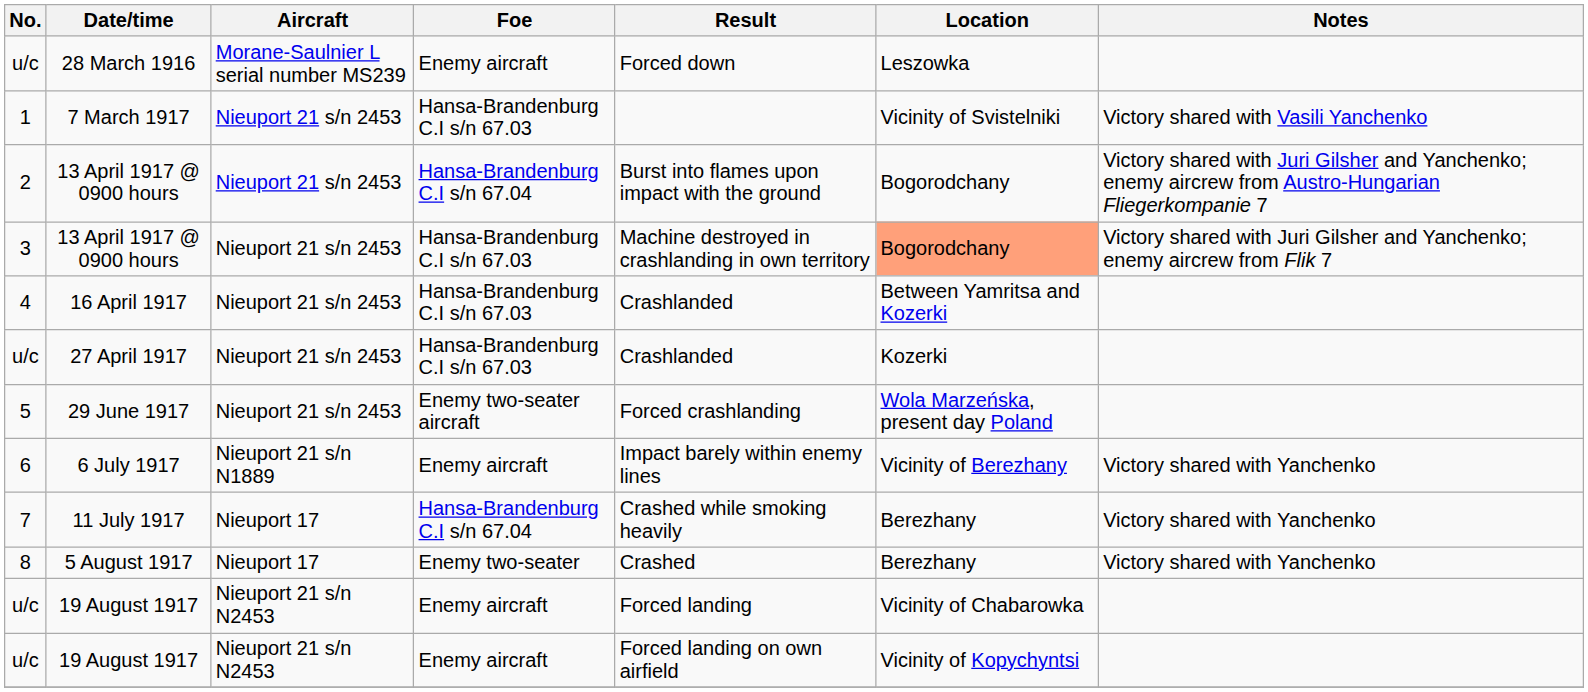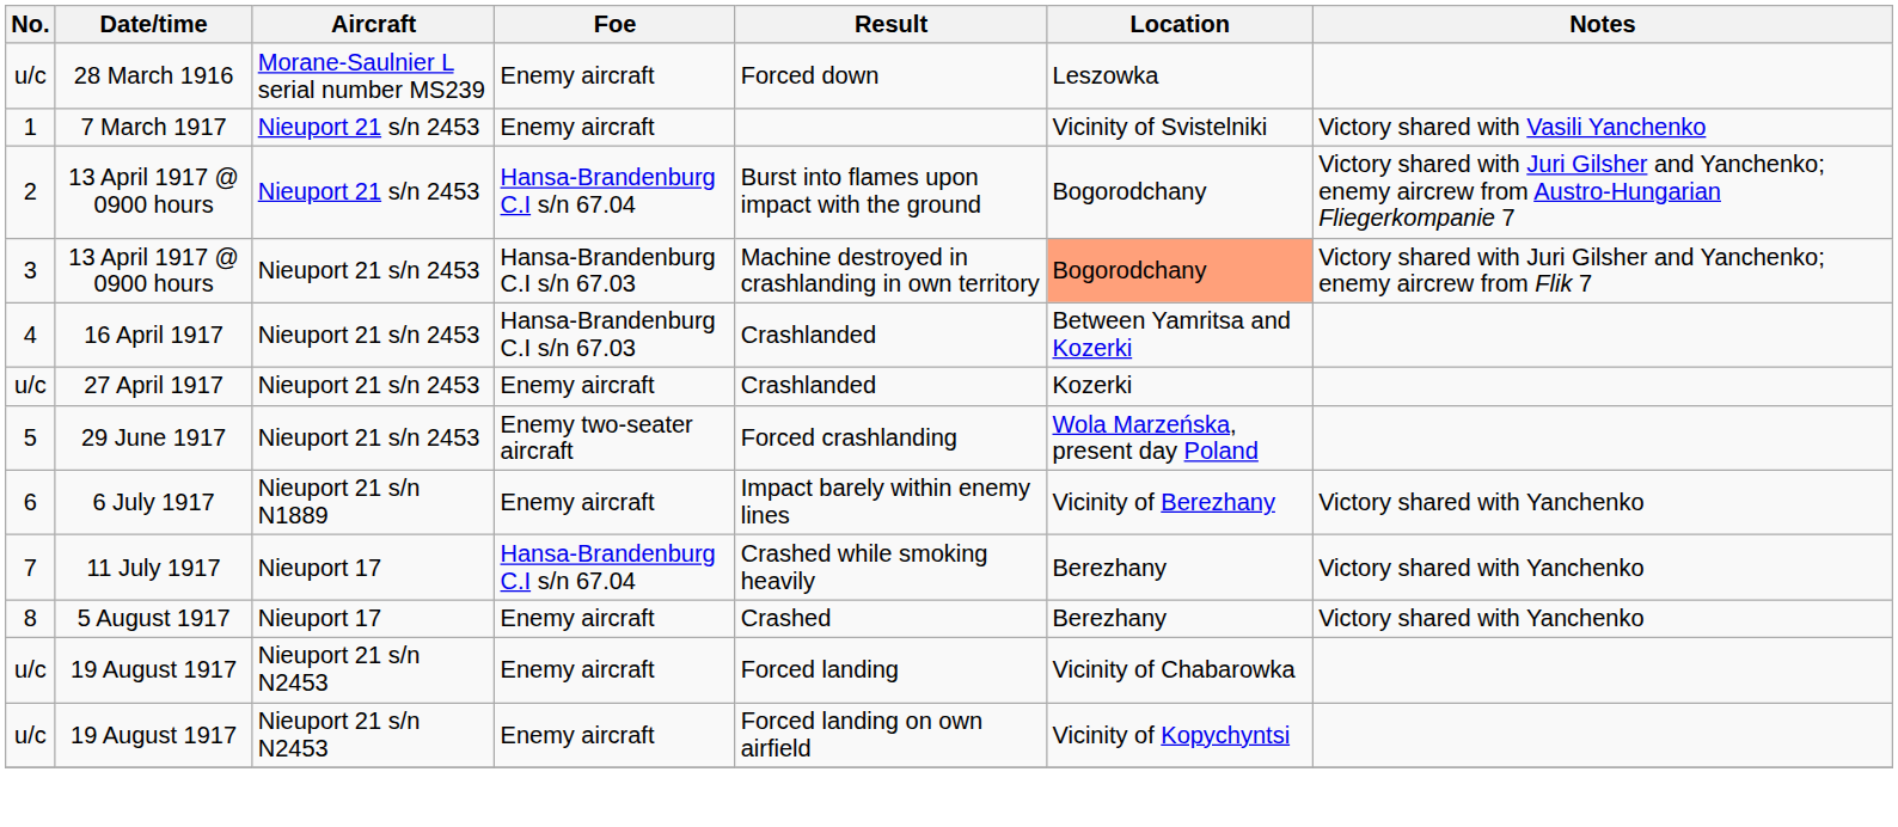 <table class="wikitable" border="1" style="margin: 1em auto 1em auto">
 <tr>
 <th>No.</th>
 <th>Date/time</th>
 <th>Aircraft</th>
 <th>Foe</th>
 <th>Result</th>
 <th>Location</th>
 <th>Notes</th>
 </tr>
 <tr>
 <td align="center">u/c</td>
 <td align="center">28 March 1916</td>
 <td><a href='#'>Morane-Saulnier L</a> serial number MS239</td>
 <td>Enemy aircraft</td>
 <td>Forced down</td>
 <td>Leszowka</td>
 <td></td>
 </tr>
 <tr>
 <td align="center">1</td>
 <td align="center">7 March 1917</td>
 <td><a href='#'>Nieuport 21</a> s/n 2453</td>
-<td>Hansa-Brandenburg C.I s/n 67.03</td>
+<td>Enemy aircraft</td>
 <td></td>
 <td>Vicinity of Svistelniki</td>
 <td>Victory shared with <a href='#'>Vasili Yanchenko</a></td>
 </tr>
 <tr>
 <td align="center">2</td>
 <td align="center">13 April 1917 @ 0900 hours</td>
 <td><a href='#'>Nieuport 21</a> s/n 2453</td>
 <td><a href='#'>Hansa-Brandenburg C.I</a> s/n 67.04</td>
 <td>Burst into flames upon impact with the ground</td>
 <td>Bogorodchany</td>
 <td>Victory shared with <a href='#'>Juri Gilsher</a> and Yanchenko; enemy aircrew from <a href='#'>Austro-Hungarian</a> <em>Fliegerkompanie</em> 7</td>
 </tr>
 <tr>
 <td align="center">3</td>
 <td align="center">13 April 1917 @ 0900 hours</td>
 <td>Nieuport 21 s/n 2453</td>
 <td>Hansa-Brandenburg C.I s/n 67.03</td>
 <td>Machine destroyed in crashlanding in own territory</td>
 <td style="background: lightsalmon;">Bogorodchany</td>
 <td>Victory shared with Juri Gilsher and Yanchenko; enemy aircrew from <em>Flik</em> 7</td>
 </tr>
 <tr>
 <td align="center">4</td>
 <td align="center">16 April 1917</td>
 <td>Nieuport 21 s/n 2453</td>
 <td>Hansa-Brandenburg C.I s/n 67.03</td>
 <td>Crashlanded</td>
 <td>Between Yamritsa and <a href='#'>Kozerki</a></td>
 <td></td>
 </tr>
 <tr>
 <td align="center">u/c</td>
 <td align="center">27 April 1917</td>
 <td>Nieuport 21 s/n 2453</td>
-<td>Hansa-Brandenburg C.I s/n 67.03</td>
+<td>Enemy aircraft</td>
 <td>Crashlanded</td>
 <td>Kozerki</td>
 <td></td>
 </tr>
 <tr>
 <td align="center">5</td>
 <td align="center">29 June 1917</td>
 <td>Nieuport 21 s/n 2453</td>
 <td>Enemy two-seater aircraft</td>
 <td>Forced crashlanding</td>
 <td><a href='#'>Wola Marzeńska</a>, present day <a href='#'>Poland</a></td>
 <td></td>
 </tr>
 <tr>
 <td align="center">6</td>
 <td align="center">6 July 1917</td>
 <td>Nieuport 21 s/n N1889</td>
 <td>Enemy aircraft</td>
 <td>Impact barely within enemy lines</td>
 <td>Vicinity of <a href='#'>Berezhany</a></td>
 <td>Victory shared with Yanchenko</td>
 </tr>
 <tr>
 <td align="center">7</td>
 <td align="center">11 July 1917</td>
 <td>Nieuport 17</td>
 <td><a href='#'>Hansa-Brandenburg C.I</a> s/n 67.04</td>
 <td>Crashed while smoking heavily</td>
 <td>Berezhany</td>
 <td>Victory shared with Yanchenko</td>
 </tr>
 <tr>
 <td align="center">8</td>
 <td align="center">5 August 1917</td>
 <td>Nieuport 17</td>
-<td>Enemy two-seater</td>
+<td>Enemy aircraft</td>
 <td>Crashed</td>
 <td>Berezhany</td>
 <td>Victory shared with Yanchenko</td>
 </tr>
 <tr>
 <td align="center">u/c</td>
 <td align="center">19 August 1917</td>
 <td>Nieuport 21 s/n N2453</td>
 <td>Enemy aircraft</td>
 <td>Forced landing</td>
 <td>Vicinity of Chabarowka</td>
 <td></td>
 </tr>
 <tr>
 <td align="center">u/c</td>
 <td align="center">19 August 1917</td>
 <td>Nieuport 21 s/n N2453</td>
 <td>Enemy aircraft</td>
 <td>Forced landing on own airfield</td>
 <td>Vicinity of <a href='#'>Kopychyntsi</a></td>
 <td></td>
 </tr>
 <tr>
 </tr>
 </table>
